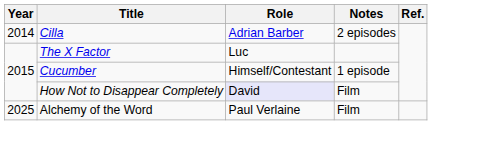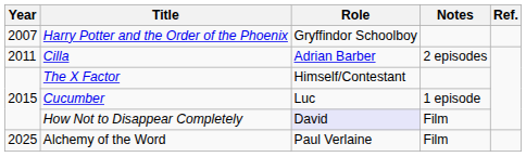 <table class="wikitable">
 <tr>
 <th>Year</th>
 <th>Title</th>
 <th>Role</th>
 <th>Notes</th>
 <th>Ref.</th>
 </tr>
 <tr>
-<td>2014</td>
+<td>2007</td>
+<td><em><a href='#'>Harry Potter and the Order of the Phoenix</a></em></td>
+<td>Gryffindor Schoolboy</td>
+<td></td>
+<td></td>
+</tr>
+<tr>
+<td>2011</td>
 <td><em><a href='#'>Cilla</a></em></td>
 <td><a href='#'>Adrian Barber</a></td>
 <td>2 episodes</td>
 <td rowspan=4></td>
 </tr>
 <tr>
 <td rowspan=3>2015</td>
 <td><em><a href='#'>The X Factor</a></em></td>
-<td>Luc</td>
+<td>Himself/Contestant</td>
 <td></td>
 </tr>
 <tr>
 <td><em><a href='#'>Cucumber</a></em></td>
-<td>Himself/Contestant</td>
+<td>Luc</td>
 <td>1 episode</td>
 </tr>
 <tr>
 <td><em>How Not to Disappear Completely</em></td>
 <td style="background: lavender;">David</td>
 <td>Film</td>
 </tr>
 <tr>
 <td rowspan=4>2025</td>
 <td>Alchemy of the Word</td>
 <td>Paul Verlaine</td>
 <td>Film</td>
 </tr>
 </table>
